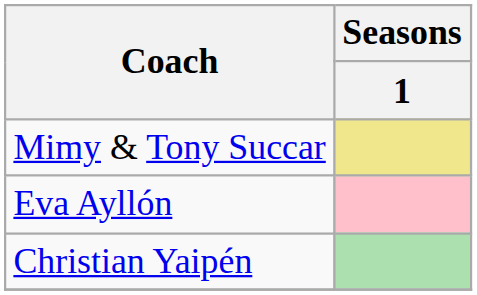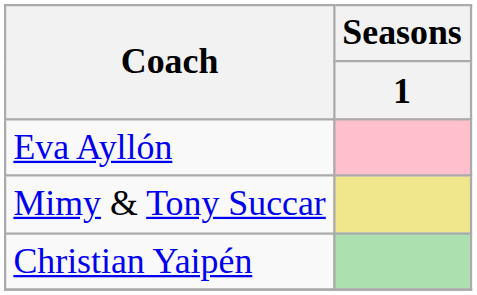 <table class="wikitable">
 <tr>
 <th rowspan="2">Coach</th>
 <th colspan="1">Seasons</th>
 </tr>
 <tr>
 <th width="40">1</th>
 </tr>
 <tr>
+<td><a href='#'>Eva Ayllón</a></td>
+<td bgcolor="pink"></td>
+</tr>
+<tr>
 <td><a href='#'>Mimy</a> & <a href='#'>Tony Succar</a></td>
 <td bgcolor="khaki"></td>
-</tr>
-<tr>
-<td><a href='#'>Eva Ayllón</a></td>
-<td bgcolor="pink"></td>
 </tr>
 <tr>
 <td><a href='#'>Christian Yaipén</a></td>
 <td colspan="1" bgcolor="#ace1af"></td>
 </tr>
 <tr>
 </tr>
 </table>
